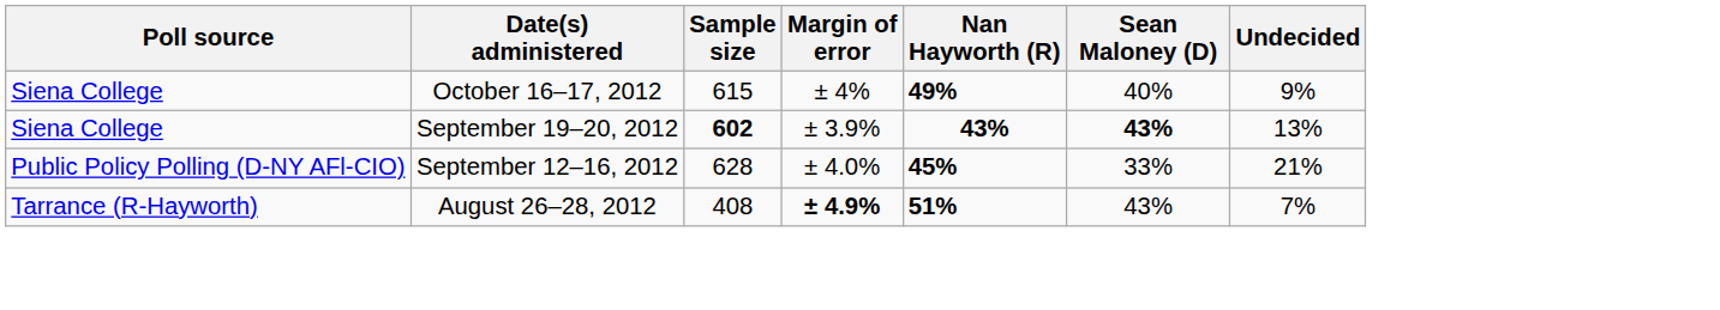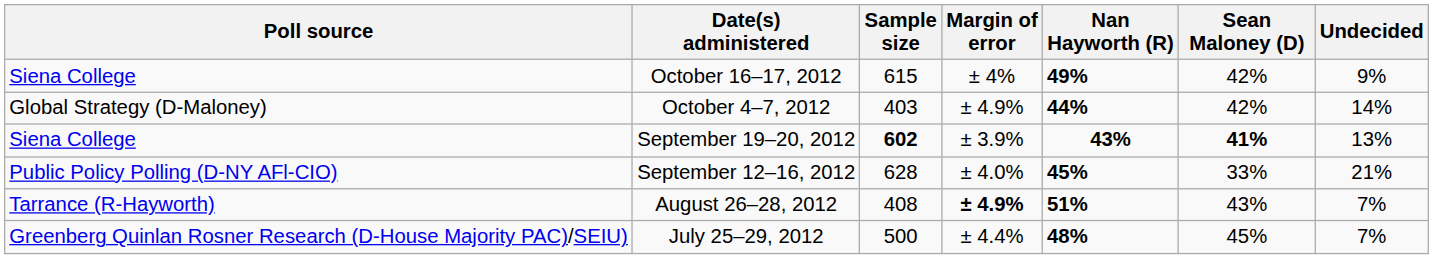 <table class="wikitable">
 <tr>
 <th>Poll source</th>
 <th>Date(s)<br>administered</th>
 <th>Sample<br>size</th>
 <th>Margin of<br>error</th>
 <th style="width:100px;">Nan<br>Hayworth (R)</th>
 <th style="width:100px;">Sean<br>Maloney (D)</th>
 <th>Undecided</th>
 </tr>
 <tr>
 <td><a href='#'>Siena College</a></td>
 <td align=center>October 16–17, 2012</td>
 <td align=center>615</td>
 <td align=center>± 4%</td>
 <td><strong>49%</strong></td>
-<td align=center>40%</td>
+<td align=center>42%</td>
 <td align=center>9%</td>
+</tr>
+<tr>
+<td>Global Strategy (D-Maloney)</td>
+<td align=center>October 4–7, 2012</td>
+<td align=center>403</td>
+<td align=center>± 4.9%</td>
+<td><strong>44%</strong></td>
+<td align=center>42%</td>
+<td align=center>14%</td>
 </tr>
 <tr>
 <td><a href='#'>Siena College</a></td>
 <td align=center>September 19–20, 2012</td>
 <td align=center><strong>602</strong></td>
 <td align=center>± 3.9%</td>
 <td align=center><strong>43%</strong></td>
-<td align=center><strong>43%</strong></td>
+<td align=center><strong>41%</strong></td>
 <td align=center>13%</td>
 </tr>
 <tr>
 <td><a href='#'>Public Policy Polling (D-NY AFl-CIO)</a></td>
 <td align=center>September 12–16, 2012</td>
 <td align=center>628</td>
 <td align=center>± 4.0%</td>
 <td><strong>45%</strong></td>
 <td align=center>33%</td>
 <td align=center>21%</td>
 </tr>
 <tr>
 <td><a href='#'>Tarrance (R-Hayworth)</a></td>
 <td align=center>August 26–28, 2012</td>
 <td align=center>408</td>
 <td align=center><strong>± 4.9%</strong></td>
 <td><strong>51%</strong></td>
 <td align=center>43%</td>
 <td align=center>7%</td>
 </tr>
+<tr>
+<td><a href='#'>Greenberg Quinlan Rosner Research (D-House Majority PAC)</a>/<a href='#'>SEIU)</a></td>
+<td align=center>July 25–29, 2012</td>
+<td align=center>500</td>
+<td align=center>± 4.4%</td>
+<td><strong>48%</strong></td>
+<td align=center>45%</td>
+<td align=center>7%</td>
+</tr>
 </table>
